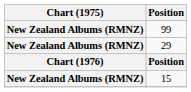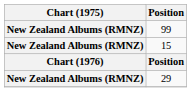 <table class="wikitable sortable plainrowheaders" style="text-align:center">
 <tr>
 <th scope="col">Chart (1975)</th>
 <th scope="col">Position</th>
 </tr>
 <tr>
 <th scope="row">New Zealand Albums (RMNZ)</th>
 <td>99</td>
 </tr>
 <tr>
 <th scope="row">New Zealand Albums (RMNZ)</th>
-<td>29</td>
+<td>15</td>
 </tr>
 <tr>
 <th scope="col">Chart (1976)</th>
 <th scope="col">Position</th>
 </tr>
 <tr>
 <th scope="row">New Zealand Albums (RMNZ)</th>
-<td>15</td>
+<td>29</td>
 </tr>
 <tr>
 </tr>
 </table>
